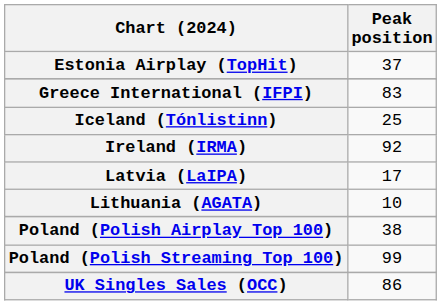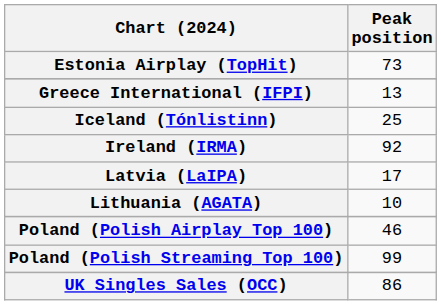 <table class="wikitable sortable plainrowheaders" style="text-align:center">
 <tr>
 <th scope="col">Chart (2024)</th>
 <th scope="col">Peak<br>position</th>
 </tr>
 <tr>
 <th scope="row">Estonia Airplay (<a href='#'>TopHit</a>)</th>
-<td>37</td>
+<td>73</td>
 </tr>
 <tr>
 </tr>
 <tr>
 <th scope="row">Greece International (<a href='#'>IFPI</a>)</th>
-<td>83</td>
+<td>13</td>
 </tr>
 <tr>
 <th scope="row">Iceland (<a href='#'>Tónlistinn</a>)</th>
 <td>25</td>
 </tr>
 <tr>
 <th scope="row">Ireland (<a href='#'>IRMA</a>)</th>
 <td>92</td>
 </tr>
 <tr>
 <th scope="row">Latvia (<a href='#'>LaIPA</a>)</th>
 <td>17</td>
 </tr>
 <tr>
 <th scope="row">Lithuania (<a href='#'>AGATA</a>)</th>
 <td>10</td>
 </tr>
 <tr>
 </tr>
 <tr>
 </tr>
 <tr>
 <th scope="row">Poland (<a href='#'>Polish Airplay Top 100</a>)</th>
-<td>38</td>
+<td>46</td>
 </tr>
 <tr>
 <th scope="row">Poland (<a href='#'>Polish Streaming Top 100</a>)</th>
 <td>99</td>
 </tr>
 <tr>
 </tr>
 <tr>
 </tr>
 <tr>
 </tr>
 <tr>
 <th scope="row"><a href='#'>UK Singles Sales</a> (<a href='#'>OCC</a>)</th>
 <td>86</td>
 </tr>
 </table>
